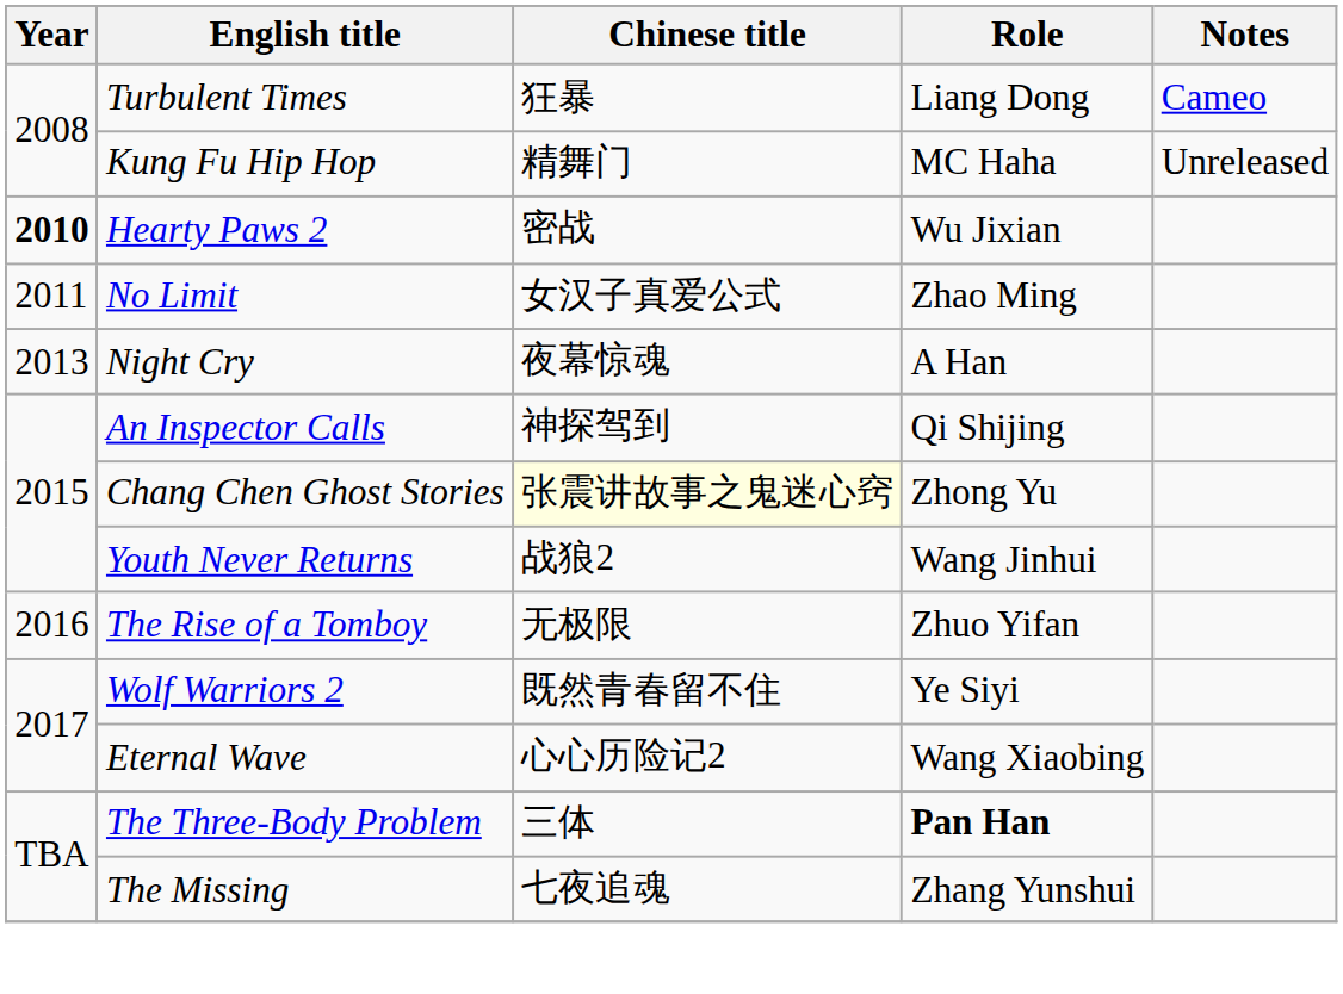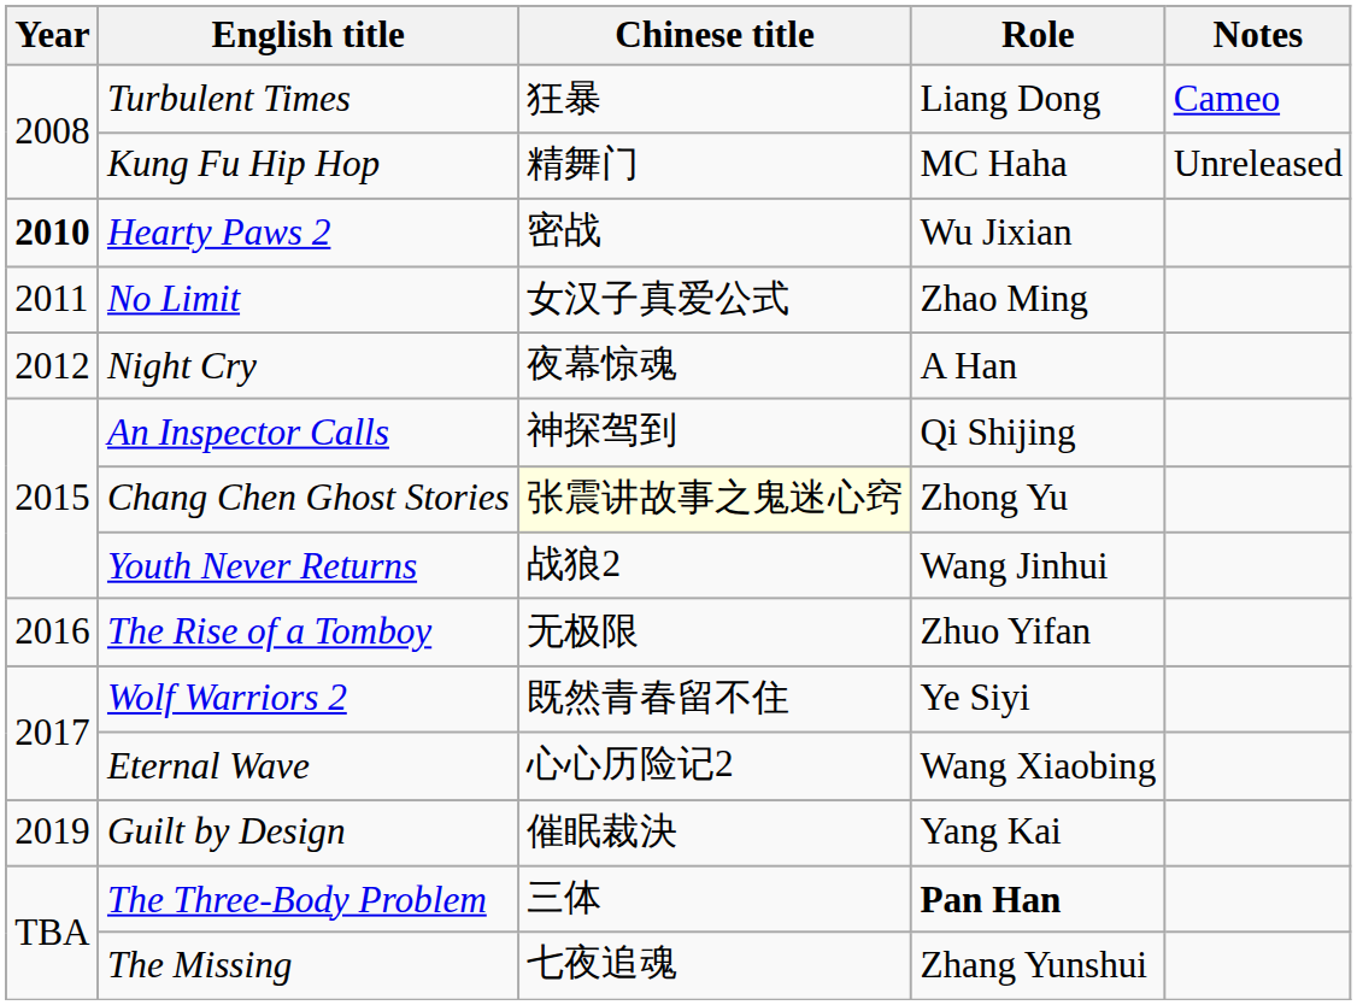 <table class="wikitable">
 <tr>
 <th>Year</th>
 <th>English title</th>
 <th>Chinese title</th>
 <th>Role</th>
 <th>Notes</th>
 </tr>
 <tr>
 <td rowspan=2>2008</td>
 <td><em>Turbulent Times</em></td>
 <td>狂暴</td>
 <td>Liang Dong</td>
 <td><a href='#'>Cameo</a></td>
 </tr>
 <tr>
 <td><em>Kung Fu Hip Hop</em></td>
 <td>精舞门</td>
 <td>MC Haha</td>
 <td>Unreleased</td>
 </tr>
 <tr>
 <td><strong>2010</strong></td>
 <td><em><a href='#'>Hearty Paws 2</a></em></td>
 <td>密战</td>
 <td>Wu Jixian</td>
 <td></td>
 </tr>
 <tr>
 <td>2011</td>
 <td><em><a href='#'>No Limit</a></em></td>
 <td>女汉子真爱公式</td>
 <td>Zhao Ming</td>
 <td></td>
 </tr>
 <tr>
-<td>2013</td>
+<td>2012</td>
 <td><em>Night Cry</em></td>
 <td>夜幕惊魂</td>
 <td>A Han</td>
 <td></td>
 </tr>
 <tr>
 <td rowspan=3>2015</td>
 <td><em><a href='#'>An Inspector Calls</a></em></td>
 <td>神探驾到</td>
 <td>Qi Shijing</td>
 <td></td>
 </tr>
 <tr>
 <td><em>Chang Chen Ghost Stories</em></td>
 <td style="background: lightyellow;">张震讲故事之鬼迷心窍</td>
 <td>Zhong Yu</td>
 <td></td>
 </tr>
 <tr>
 <td><em><a href='#'>Youth Never Returns</a></em></td>
 <td>战狼2</td>
 <td>Wang Jinhui</td>
 <td></td>
 </tr>
 <tr>
 <td rowspan=1>2016</td>
 <td><em><a href='#'>The Rise of a Tomboy</a></em></td>
 <td>无极限</td>
 <td>Zhuo Yifan</td>
 <td></td>
 </tr>
 <tr>
 <td rowspan=2>2017</td>
 <td><em><a href='#'>Wolf Warriors 2</a></em></td>
 <td>既然青春留不住</td>
 <td>Ye Siyi</td>
 <td></td>
 </tr>
 <tr>
 <td><em>Eternal Wave</em></td>
 <td>心心历险记2</td>
 <td>Wang Xiaobing</td>
 <td></td>
 </tr>
 <tr>
+<td>2019</td>
+<td><em>Guilt by Design</em></td>
+<td>催眠裁決</td>
+<td>Yang Kai</td>
+<td></td>
+</tr>
+<tr>
 <td rowspan=2>TBA</td>
 <td><em><a href='#'>The Three-Body Problem</a></em></td>
 <td>三体</td>
 <td><strong>Pan Han</strong></td>
 <td></td>
 </tr>
 <tr>
 <td><em>The Missing</em></td>
 <td>七夜追魂</td>
 <td>Zhang Yunshui</td>
 <td></td>
 </tr>
 <tr>
 </tr>
 </table>
